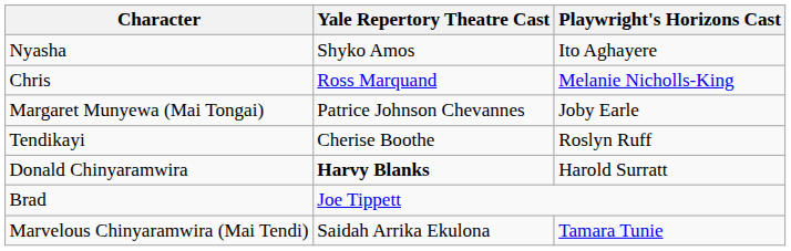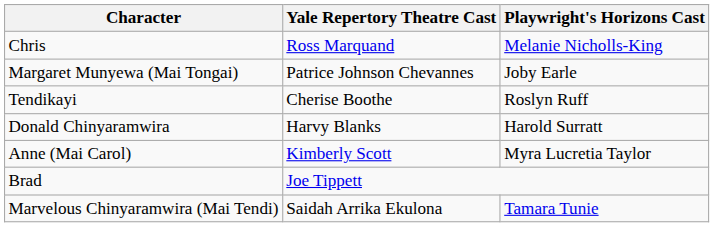 <table class="wikitable">
 <tr>
 <th>Character</th>
 <th>Yale Repertory Theatre Cast</th>
 <th>Playwright's Horizons Cast</th>
-</tr>
-<tr>
-<td>Nyasha</td>
-<td>Shyko Amos</td>
-<td>Ito Aghayere</td>
 </tr>
 <tr>
 <td>Chris</td>
 <td><a href='#'>Ross Marquand</a></td>
 <td><a href='#'>Melanie Nicholls-King</a></td>
 </tr>
 <tr>
 <td>Margaret Munyewa (Mai Tongai)</td>
 <td>Patrice Johnson Chevannes</td>
 <td>Joby Earle</td>
 </tr>
 <tr>
 <td>Tendikayi</td>
 <td>Cherise Boothe</td>
 <td>Roslyn Ruff</td>
 </tr>
 <tr>
 <td>Donald Chinyaramwira</td>
-<td><strong>Harvy Blanks</strong></td>
+<td>Harvy Blanks</td>
 <td>Harold Surratt</td>
+</tr>
+<tr>
+<td>Anne (Mai Carol)</td>
+<td><a href='#'>Kimberly Scott</a></td>
+<td>Myra Lucretia Taylor</td>
 </tr>
 <tr>
 <td>Brad</td>
 <td colspan="2"><a href='#'>Joe Tippett</a></td>
 </tr>
 <tr>
 <td>Marvelous Chinyaramwira (Mai Tendi)</td>
 <td>Saidah Arrika Ekulona</td>
 <td><a href='#'>Tamara Tunie</a></td>
 </tr>
 </table>
